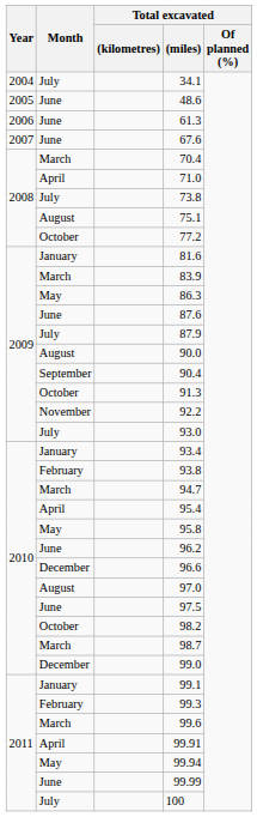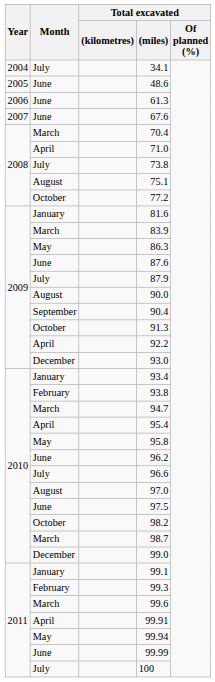 <table class="wikitable sortable collapsible collapsed" style="float:right; margin:0 0 1.5em 1.5em; width:271px">
 <tr>
 <th width=50 rowspan=2>Year</th>
 <th width=50 rowspan=2>Month</th>
 <th colspan=3>Total excavated</th>
 </tr>
 <tr>
 <th>(kilometres)</th>
 <th>(miles)</th>
 <th>Of planned (%)</th>
 </tr>
 <tr>
 <td>2004</td>
 <td>July</td>
 <td></td>
 <td align=right>34.1</td>
 </tr>
 <tr>
 <td>2005</td>
 <td>June</td>
 <td></td>
 <td align=right>48.6</td>
 </tr>
 <tr>
 <td>2006</td>
 <td>June</td>
 <td></td>
 <td align=right>61.3</td>
 </tr>
 <tr>
 <td>2007</td>
 <td>June</td>
 <td></td>
 <td align=right>67.6</td>
 </tr>
 <tr>
 <td rowspan="5">2008</td>
 <td>March</td>
 <td></td>
 <td align=right>70.4</td>
 </tr>
 <tr>
 <td>April</td>
 <td></td>
 <td align=right>71.0</td>
 </tr>
 <tr>
 <td>July</td>
 <td></td>
 <td align=right>73.8</td>
 </tr>
 <tr>
 <td>August</td>
 <td></td>
 <td align=right>75.1</td>
 </tr>
 <tr>
 <td>October</td>
 <td></td>
 <td align=right>77.2</td>
 </tr>
 <tr>
 <td rowspan="10">2009</td>
 <td>January</td>
 <td></td>
 <td align=right>81.6</td>
 </tr>
 <tr>
 <td>March</td>
 <td></td>
 <td align=right>83.9</td>
 </tr>
 <tr>
 <td>May</td>
 <td></td>
 <td align=right>86.3</td>
 </tr>
 <tr>
 <td>June</td>
 <td></td>
 <td align=right>87.6</td>
 </tr>
 <tr>
 <td>July</td>
 <td></td>
 <td align=right>87.9</td>
 </tr>
 <tr>
 <td>August</td>
 <td></td>
 <td align=right>90.0</td>
 </tr>
 <tr>
 <td>September</td>
 <td></td>
 <td align=right>90.4</td>
 </tr>
 <tr>
 <td>October</td>
 <td></td>
 <td align=right>91.3</td>
 </tr>
 <tr>
-<td>November</td>
+<td>April</td>
 <td></td>
 <td align=right>92.2</td>
 </tr>
 <tr>
-<td>July</td>
+<td>December</td>
 <td></td>
 <td align=right>93.0</td>
 </tr>
 <tr>
 <td rowspan="12">2010</td>
 <td>January</td>
 <td></td>
 <td align=right>93.4</td>
 </tr>
 <tr>
 <td>February</td>
 <td></td>
 <td align=right>93.8</td>
 </tr>
 <tr>
 <td>March</td>
 <td></td>
 <td align=right>94.7</td>
 </tr>
 <tr>
 <td>April</td>
 <td></td>
 <td align=right>95.4</td>
 </tr>
 <tr>
 <td>May</td>
 <td></td>
 <td align=right>95.8</td>
 </tr>
 <tr>
 <td>June</td>
 <td></td>
 <td align=right>96.2</td>
 </tr>
 <tr>
-<td>December</td>
+<td>July</td>
 <td></td>
 <td align=right>96.6</td>
 </tr>
 <tr>
 <td>August</td>
 <td></td>
 <td align=right>97.0</td>
 </tr>
 <tr>
 <td>June</td>
 <td></td>
 <td align=right>97.5</td>
 </tr>
 <tr>
 <td>October</td>
 <td></td>
 <td align=right>98.2</td>
 </tr>
 <tr>
 <td>March</td>
 <td></td>
 <td align=right>98.7</td>
 </tr>
 <tr>
 <td>December</td>
 <td></td>
 <td align=right>99.0</td>
 </tr>
 <tr>
 <td rowspan="7">2011</td>
 <td>January</td>
 <td></td>
 <td align=right>99.1</td>
 </tr>
 <tr>
 <td>February</td>
 <td></td>
 <td align=right>99.3</td>
 </tr>
 <tr>
 <td>March</td>
 <td></td>
 <td align=right>99.6</td>
 </tr>
 <tr>
 <td>April</td>
 <td></td>
 <td align=right>99.91</td>
 </tr>
 <tr>
 <td>May</td>
 <td></td>
 <td align=right>99.94</td>
 </tr>
 <tr>
 <td>June</td>
 <td></td>
 <td align=right>99.99</td>
 </tr>
 <tr>
 <td>July</td>
 <td></td>
 <td>100</td>
 </tr>
 </table>
